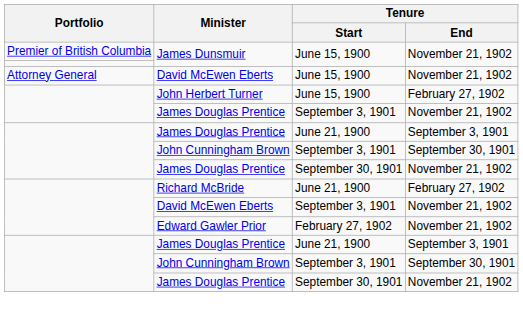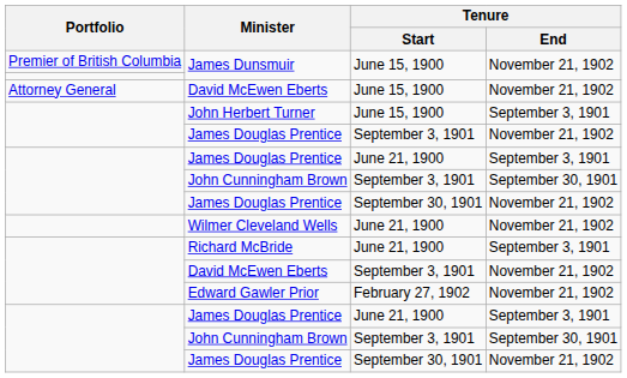 <table class="wikitable sortable">
 <tr>
 <th colspan="1" rowspan="2">Portfolio</th>
 <th rowspan="2">Minister</th>
 <th colspan="2">Tenure</th>
 </tr>
 <tr>
 <th>Start</th>
 <th>End</th>
 </tr>
 <tr>
 <td><a href='#'>Premier of British Columbia</a></td>
 <td rowspan="2"><a href='#'>James Dunsmuir</a></td>
 <td rowspan="2">June 15, 1900</td>
 <td rowspan="2">November 21, 1902</td>
 </tr>
 <tr>
 <td></td>
 </tr>
 <tr>
 <td><a href='#'>Attorney General</a></td>
 <td><a href='#'>David McEwen Eberts</a></td>
 <td>June 15, 1900</td>
 <td>November 21, 1902</td>
 </tr>
 <tr>
 <td rowspan="2"></td>
 <td><a href='#'>John Herbert Turner</a></td>
 <td>June 15, 1900</td>
-<td>February 27, 1902</td>
+<td>September 3, 1901</td>
 </tr>
 <tr>
 <td><a href='#'>James Douglas Prentice</a></td>
 <td>September 3, 1901</td>
 <td>November 21, 1902</td>
 </tr>
 <tr>
 <td rowspan="3"></td>
 <td><a href='#'>James Douglas Prentice</a></td>
 <td>June 21, 1900</td>
 <td>September 3, 1901</td>
 </tr>
 <tr>
 <td><a href='#'>John Cunningham Brown</a></td>
 <td>September 3, 1901</td>
 <td>September 30, 1901</td>
 </tr>
 <tr>
 <td><a href='#'>James Douglas Prentice</a></td>
 <td>September 30, 1901</td>
 <td>November 21, 1902</td>
 </tr>
 <tr>
+<td></td>
+<td><a href='#'>Wilmer Cleveland Wells</a></td>
+<td>June 21, 1900</td>
+<td>November 21, 1902</td>
+</tr>
+<tr>
 <td rowspan="3"></td>
 <td><a href='#'>Richard McBride</a></td>
 <td>June 21, 1900</td>
-<td>February 27, 1902</td>
+<td>September 3, 1901</td>
 </tr>
 <tr>
 <td><a href='#'>David McEwen Eberts</a></td>
 <td>September 3, 1901</td>
 <td>November 21, 1902</td>
 </tr>
 <tr>
 <td><a href='#'>Edward Gawler Prior</a></td>
 <td>February 27, 1902</td>
 <td>November 21, 1902</td>
 </tr>
 <tr>
 <td rowspan="3"></td>
 <td><a href='#'>James Douglas Prentice</a></td>
 <td>June 21, 1900</td>
 <td>September 3, 1901</td>
 </tr>
 <tr>
 <td><a href='#'>John Cunningham Brown</a></td>
 <td>September 3, 1901</td>
 <td>September 30, 1901</td>
 </tr>
 <tr>
 <td><a href='#'>James Douglas Prentice</a></td>
 <td>September 30, 1901</td>
 <td>November 21, 1902</td>
 </tr>
 </table>
